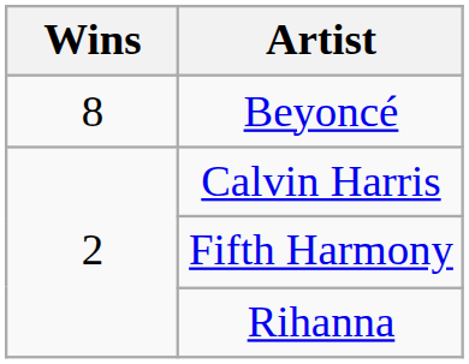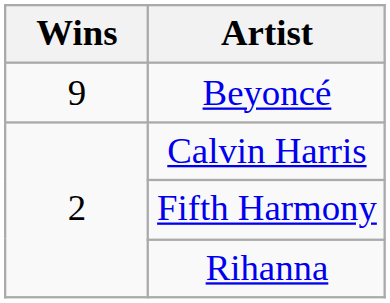 <table class="wikitable" rowspan="2" style="text-align:center">
 <tr>
 <th scope="col" style="width:55px;">Wins</th>
 <th scope="col" style="text-align:center;">Artist</th>
 </tr>
 <tr>
-<td style="text-align:center">8</td>
+<td style="text-align:center">9</td>
 <td><a href='#'>Beyoncé</a></td>
 </tr>
 <tr>
 <td rowspan="3" style="text-align:center">2</td>
 <td><a href='#'>Calvin Harris</a></td>
 </tr>
 <tr>
 <td><a href='#'>Fifth Harmony</a></td>
 </tr>
 <tr>
 <td><a href='#'>Rihanna</a></td>
 </tr>
 </table>
